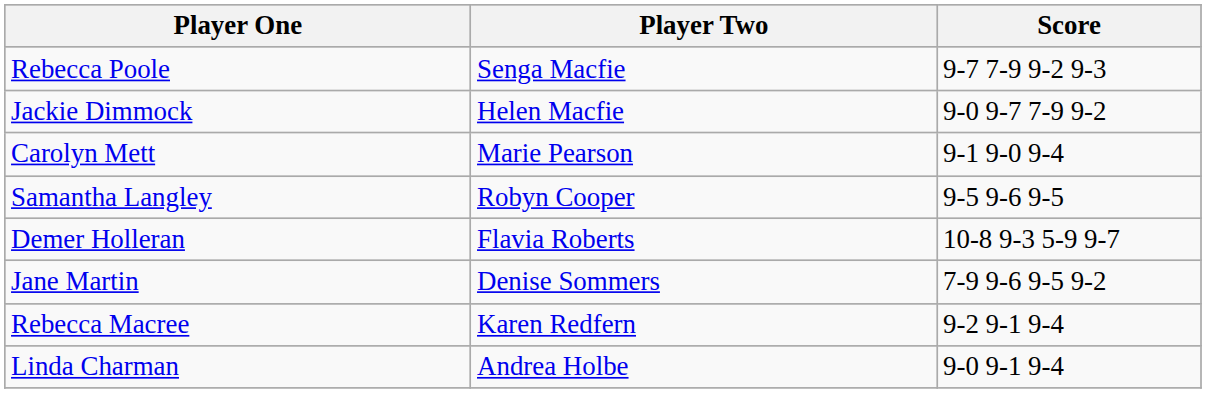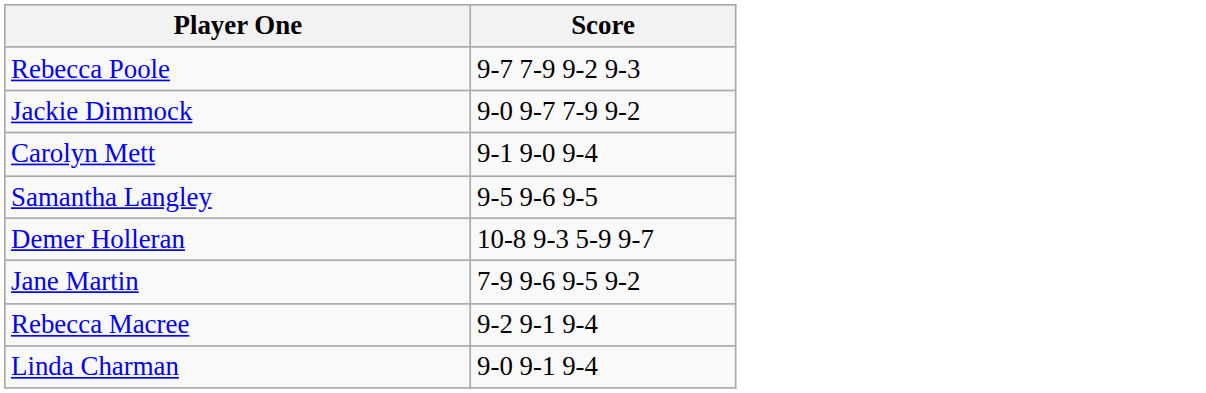 <table class="wikitable">
 <tr>
 <th width=270>Player One</th>
-<th width=270>Player Two</th>
 <th width=150>Score</th>
 </tr>
 <tr>
 <td> <a href='#'>Rebecca Poole</a></td>
-<td> <a href='#'>Senga Macfie</a></td>
 <td>9-7 7-9 9-2 9-3</td>
 </tr>
 <tr>
 <td> <a href='#'>Jackie Dimmock</a></td>
-<td> <a href='#'>Helen Macfie</a></td>
 <td>9-0 9-7 7-9 9-2</td>
 </tr>
 <tr>
 <td> <a href='#'>Carolyn Mett</a></td>
-<td> <a href='#'>Marie Pearson</a></td>
 <td>9-1 9-0 9-4</td>
 </tr>
 <tr>
 <td> <a href='#'>Samantha Langley</a></td>
-<td> <a href='#'>Robyn Cooper</a></td>
 <td>9-5 9-6 9-5</td>
 </tr>
 <tr>
 <td> <a href='#'>Demer Holleran</a></td>
-<td> <a href='#'>Flavia Roberts</a></td>
 <td>10-8 9-3 5-9 9-7</td>
 </tr>
 <tr>
 <td> <a href='#'>Jane Martin</a></td>
-<td> <a href='#'>Denise Sommers</a></td>
 <td>7-9 9-6 9-5 9-2</td>
 </tr>
 <tr>
 <td> <a href='#'>Rebecca Macree</a></td>
-<td> <a href='#'>Karen Redfern</a></td>
 <td>9-2 9-1 9-4</td>
 </tr>
 <tr>
 <td> <a href='#'>Linda Charman</a></td>
-<td> <a href='#'>Andrea Holbe</a></td>
 <td>9-0 9-1 9-4</td>
 </tr>
 </table>
